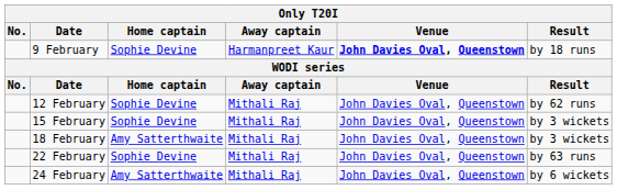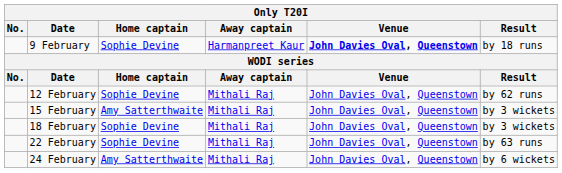 <table class="wikitable">
 <tr>
 <th colspan="9">Only T20I</th>
 </tr>
 <tr>
 <th>No.</th>
 <th>Date</th>
 <th>Home captain</th>
 <th>Away captain</th>
 <th>Venue</th>
 <th>Result</th>
 </tr>
 <tr>
 <td></td>
 <td>9 February</td>
 <td><a href='#'>Sophie Devine</a></td>
 <td><a href='#'>Harmanpreet Kaur</a></td>
 <td><strong><a href='#'>John Davies Oval</a>, <a href='#'>Queenstown</a></strong></td>
 <td> by 18 runs</td>
 </tr>
 <tr>
 <th colspan="9">WODI series</th>
 </tr>
 <tr>
 <th>No.</th>
 <th>Date</th>
 <th>Home captain</th>
 <th>Away captain</th>
 <th>Venue</th>
 <th>Result</th>
 </tr>
 <tr>
 <td></td>
 <td>12 February</td>
 <td><a href='#'>Sophie Devine</a></td>
 <td><a href='#'>Mithali Raj</a></td>
 <td><a href='#'>John Davies Oval</a>, <a href='#'>Queenstown</a></td>
 <td> by 62 runs</td>
 </tr>
 <tr>
 <td></td>
 <td>15 February</td>
-<td><a href='#'>Sophie Devine</a></td>
+<td><a href='#'>Amy Satterthwaite</a></td>
 <td><a href='#'>Mithali Raj</a></td>
 <td><a href='#'>John Davies Oval</a>, <a href='#'>Queenstown</a></td>
 <td> by 3 wickets</td>
 </tr>
 <tr>
 <td></td>
 <td>18 February</td>
-<td><a href='#'>Amy Satterthwaite</a></td>
+<td><a href='#'>Sophie Devine</a></td>
 <td><a href='#'>Mithali Raj</a></td>
 <td><a href='#'>John Davies Oval</a>, <a href='#'>Queenstown</a></td>
 <td> by 3 wickets</td>
 </tr>
 <tr>
 <td></td>
 <td>22 February</td>
 <td><a href='#'>Sophie Devine</a></td>
 <td><a href='#'>Mithali Raj</a></td>
 <td><a href='#'>John Davies Oval</a>, <a href='#'>Queenstown</a></td>
 <td> by 63 runs</td>
 </tr>
 <tr>
 <td></td>
 <td>24 February</td>
 <td><a href='#'>Amy Satterthwaite</a></td>
 <td><a href='#'>Mithali Raj</a></td>
 <td><a href='#'>John Davies Oval</a>, <a href='#'>Queenstown</a></td>
 <td> by 6 wickets</td>
 </tr>
 </table>
